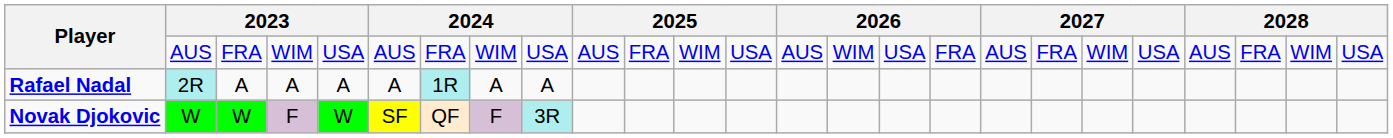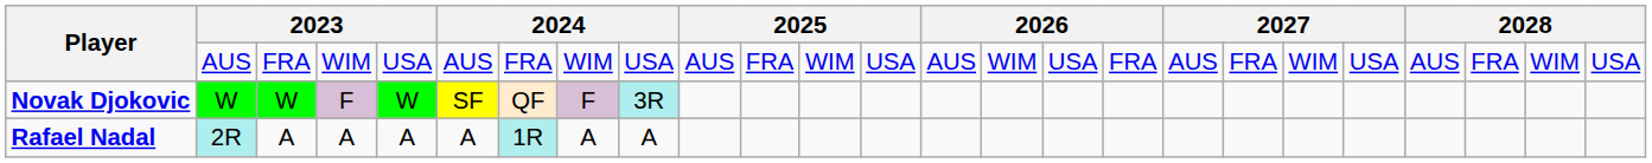 <table class=wikitable style=text-align:center;font-size:85%>
 <tr>
 <th rowspan=2>Player</th>
 <th colspan=4>2023</th>
 <th colspan=4>2024</th>
 <th colspan=4>2025</th>
 <th colspan=4>2026</th>
 <th colspan=4>2027</th>
 <th colspan=4>2028</th>
 </tr>
 <tr>
 <td><a href='#'>AUS</a></td>
 <td><a href='#'>FRA</a></td>
 <td><a href='#'>WIM</a></td>
 <td><a href='#'>USA</a></td>
 <td><a href='#'>AUS</a></td>
 <td><a href='#'>FRA</a></td>
 <td><a href='#'>WIM</a></td>
 <td><a href='#'>USA</a></td>
 <td><a href='#'>AUS</a></td>
 <td><a href='#'>FRA</a></td>
 <td><a href='#'>WIM</a></td>
 <td><a href='#'>USA</a></td>
 <td><a href='#'>AUS</a></td>
 <td><a href='#'>WIM</a></td>
 <td><a href='#'>USA</a></td>
 <td><a href='#'>FRA</a></td>
 <td><a href='#'>AUS</a></td>
 <td><a href='#'>FRA</a></td>
 <td><a href='#'>WIM</a></td>
 <td><a href='#'>USA</a></td>
 <td><a href='#'>AUS</a></td>
 <td><a href='#'>FRA</a></td>
 <td><a href='#'>WIM</a></td>
 <td><a href='#'>USA</a></td>
 </tr>
 <tr>
+<td style="text-align:left"> <strong><a href='#'>Novak Djokovic</a></strong></td>
+<td style="background:lime">W</td>
+<td style="background:lime">W</td>
+<td style="background:thistle">F</td>
+<td style="background:lime">W</td>
+<td style="background:yellow">SF</td>
+<td style="background:#ffebcd">QF</td>
+<td style="background:thistle">F</td>
+<td style="background:#afeeee">3R</td>
+<td></td>
+<td></td>
+<td></td>
+<td></td>
+<td></td>
+<td></td>
+<td></td>
+<td></td>
+<td></td>
+<td></td>
+<td></td>
+<td></td>
+<td></td>
+<td></td>
+<td></td>
+<td></td>
+</tr>
+<tr>
 <td style="text-align:left"> <strong><a href='#'>Rafael Nadal</a></strong></td>
 <td style="background:#afeeee">2R</td>
 <td>A</td>
 <td>A</td>
 <td>A</td>
 <td>A</td>
 <td style="background:#afeeee">1R</td>
 <td>A</td>
 <td>A</td>
 <td></td>
 <td></td>
 <td></td>
 <td></td>
 <td></td>
 <td></td>
 <td></td>
 <td></td>
 <td></td>
 <td></td>
 <td></td>
 <td></td>
 <td></td>
 <td></td>
 <td></td>
 <td></td>
 </tr>
-<tr>
-<td style="text-align:left"> <strong><a href='#'>Novak Djokovic</a></strong></td>
-<td style="background:lime">W</td>
-<td style="background:lime">W</td>
-<td style="background:thistle">F</td>
-<td style="background:lime">W</td>
-<td style="background:yellow">SF</td>
-<td style="background:#ffebcd">QF</td>
-<td style="background:thistle">F</td>
-<td style="background:#afeeee">3R</td>
-<td></td>
-<td></td>
-<td></td>
-<td></td>
-<td></td>
-<td></td>
-<td></td>
-<td></td>
-<td></td>
-<td></td>
-<td></td>
-<td></td>
-<td></td>
-<td></td>
-<td></td>
-<td></td>
-</tr>
 </table>
